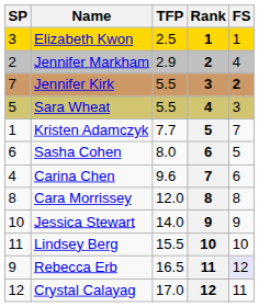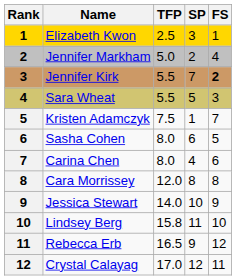 <table class="wikitable sortable">
 <tr>
-<th>SP</th>
+<th>Rank</th>
 <th>Name</th>
 <th>TFP</th>
-<th>Rank</th>
+<th>SP</th>
 <th>FS</th>
 </tr>
 <tr bgcolor="gold">
-<td>3</td>
+<td align="center"><strong>1</strong></td>
 <td><a href='#'>Elizabeth Kwon</a></td>
 <td>2.5</td>
-<td align="center"><strong>1</strong></td>
+<td>3</td>
 <td>1</td>
 </tr>
 <tr bgcolor="silver">
+<td align="center"><strong>2</strong></td>
+<td><a href='#'>Jennifer Markham</a></td>
+<td>5.0</td>
 <td>2</td>
-<td><a href='#'>Jennifer Markham</a></td>
-<td>2.9</td>
-<td align="center"><strong>2</strong></td>
 <td>4</td>
 </tr>
 <tr bgcolor="cc9966">
-<td>7</td>
+<td align="center"><strong>3</strong></td>
 <td><a href='#'>Jennifer Kirk</a></td>
 <td>5.5</td>
-<td align="center"><strong>3</strong></td>
+<td>7</td>
 <td><strong>2</strong></td>
 </tr>
 <tr bgcolor="#d1c571">
-<td>5</td>
+<td align="center"><strong>4</strong></td>
 <td><a href='#'>Sara Wheat</a></td>
 <td>5.5</td>
-<td align="center"><strong>4</strong></td>
+<td>5</td>
 <td>3</td>
 </tr>
 <tr>
+<th>5</th>
+<td><a href='#'>Kristen Adamczyk</a></td>
+<td>7.5</td>
 <td>1</td>
-<td><a href='#'>Kristen Adamczyk</a></td>
-<td>7.7</td>
-<th>5</th>
 <td>7</td>
 </tr>
 <tr>
-<td>6</td>
+<th>6</th>
 <td><a href='#'>Sasha Cohen</a></td>
 <td>8.0</td>
-<th>6</th>
+<td>6</td>
 <td>5</td>
 </tr>
 <tr>
+<th>7</th>
+<td><a href='#'>Carina Chen</a></td>
+<td>8.0</td>
 <td>4</td>
-<td><a href='#'>Carina Chen</a></td>
-<td>9.6</td>
-<th>7</th>
 <td>6</td>
 </tr>
 <tr>
-<td>8</td>
+<th>8</th>
 <td><a href='#'>Cara Morrissey</a></td>
 <td>12.0</td>
-<th>8</th>
+<td>8</td>
 <td>8</td>
 </tr>
 <tr>
-<td>10</td>
+<th>9</th>
 <td><a href='#'>Jessica Stewart</a></td>
 <td>14.0</td>
-<th>9</th>
+<td>10</td>
 <td>9</td>
 </tr>
 <tr>
+<th>10</th>
+<td><a href='#'>Lindsey Berg</a></td>
+<td>15.8</td>
 <td>11</td>
-<td><a href='#'>Lindsey Berg</a></td>
-<td>15.5</td>
-<th>10</th>
 <td>10</td>
 </tr>
 <tr>
-<td>9</td>
+<th>11</th>
 <td><a href='#'>Rebecca Erb</a></td>
 <td>16.5</td>
-<th>11</th>
-<td style="background: lavender;">12</td>
+<td>9</td>
+<td>12</td>
 </tr>
 <tr>
-<td>12</td>
+<th>12</th>
 <td><a href='#'>Crystal Calayag</a></td>
 <td>17.0</td>
-<th>12</th>
+<td>12</td>
 <td>11</td>
 </tr>
 </table>
